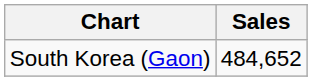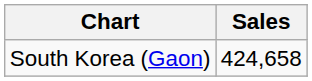 <table class="wikitable">
 <tr>
 <th>Chart</th>
 <th>Sales</th>
 </tr>
 <tr>
 <td>South Korea (<a href='#'>Gaon</a>)</td>
-<td>484,652</td>
+<td>424,658</td>
 </tr>
 </table>
